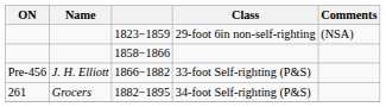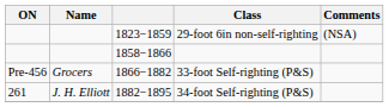 <table class="wikitable">
 <tr>
 <th>ON</th>
 <th>Name</th>
 <th></th>
 <th>Class</th>
 <th>Comments</th>
 </tr>
 <tr>
 <td></td>
 <td></td>
 <td>1823−1859</td>
 <td>29-foot 6in non-self-righting</td>
 <td>(NSA)</td>
 </tr>
 <tr>
 <td></td>
 <td></td>
 <td>1858−1866</td>
 <td></td>
 <td></td>
 </tr>
 <tr>
 <td>Pre-456</td>
-<td><em>J. H. Elliott</em></td>
+<td><em>Grocers</em></td>
 <td>1866−1882</td>
 <td>33-foot Self-righting (P&S)</td>
 <td></td>
 </tr>
 <tr>
 <td>261</td>
-<td><em>Grocers</em></td>
+<td><em>J. H. Elliott</em></td>
 <td>1882−1895</td>
 <td>34-foot Self-righting (P&S)</td>
 <td></td>
 </tr>
 <tr>
 </tr>
 </table>
